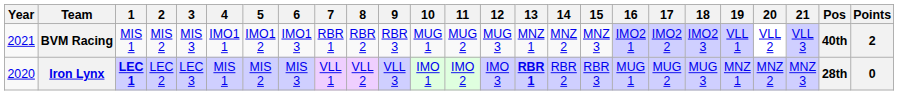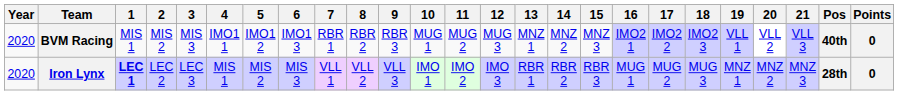 <table class="wikitable" style="text-align:center; font-size:85%">
 <tr>
 <th>Year</th>
 <th>Team</th>
 <th>1</th>
 <th>2</th>
 <th>3</th>
 <th>4</th>
 <th>5</th>
 <th>6</th>
 <th>7</th>
 <th>8</th>
 <th>9</th>
 <th>10</th>
 <th>11</th>
 <th>12</th>
 <th>13</th>
 <th>14</th>
 <th>15</th>
 <th>16</th>
 <th>17</th>
 <th>18</th>
 <th>19</th>
 <th>20</th>
 <th>21</th>
 <th>Pos</th>
 <th>Points</th>
 </tr>
 <tr>
-<td><a href='#'>2021</a></td>
+<td><a href='#'>2020</a></td>
 <th nowrap>BVM Racing</th>
 <td style="background:#;"><a href='#'>MIS<br>1</a></td>
 <td style="background:#;"><a href='#'>MIS<br>2</a></td>
 <td style="background:#;"><a href='#'>MIS<br>3</a></td>
 <td style="background:#;"><a href='#'>IMO1<br>1</a></td>
 <td style="background:#;"><a href='#'>IMO1<br>2</a></td>
 <td style="background:#;"><a href='#'>IMO1<br>3</a></td>
 <td style="background:#;"><a href='#'>RBR<br>1</a></td>
 <td style="background:#;"><a href='#'>RBR<br>2</a></td>
 <td style="background:#;"><a href='#'>RBR<br>3</a></td>
 <td style="background:#;"><a href='#'>MUG<br>1</a></td>
 <td style="background:#;"><a href='#'>MUG<br>2</a></td>
 <td style="background:#;"><a href='#'>MUG<br>3</a></td>
 <td style="background:#;"><a href='#'>MNZ<br>1</a></td>
 <td style="background:#;"><a href='#'>MNZ<br>2</a></td>
 <td style="background:#;"><a href='#'>MNZ<br>3</a></td>
 <td style="background:#CFCFFF;"><a href='#'>IMO2<br>1</a><br></td>
 <td style="background:#CFCFFF;"><a href='#'>IMO2<br>2</a><br></td>
 <td style="background:#CFCFFF;"><a href='#'>IMO2<br>3</a><br></td>
 <td style="background:#CFCFFF;"><a href='#'>VLL<br>1</a><br></td>
 <td style="background:#FFFFFF;"><a href='#'>VLL<br>2</a><br></td>
 <td style="background:#CFCFFF;"><a href='#'>VLL<br>3</a><br></td>
 <th>40th</th>
-<th>2</th>
+<th>0</th>
 </tr>
 <tr>
 <td><a href='#'>2020</a></td>
 <th nowrap><a href='#'>Iron Lynx</a></th>
 <td style="background:#CFCFFF;"><strong><a href='#'>LEC<br>1</a><br></strong></td>
 <td style="background:#CFCFFF;"><a href='#'>LEC<br>2</a><br></td>
 <td style="background:#CFCFFF;"><a href='#'>LEC<br>3</a><br></td>
 <td style="background:#CFCFFF;"><a href='#'>MIS<br>1</a><br></td>
 <td style="background:#CFCFFF;"><a href='#'>MIS<br>2</a><br></td>
 <td style="background:#CFCFFF;"><a href='#'>MIS<br>3</a><br></td>
 <td style="background:#EFCFFF;"><a href='#'>VLL<br>1</a><br></td>
 <td style="background:#EFCFFF;"><a href='#'>VLL<br>2</a><br></td>
 <td style="background:#CFCFFF;"><a href='#'>VLL<br>3</a><br></td>
 <td style="background:#DFFFDF;"><a href='#'>IMO<br>1</a><br></td>
 <td style="background:#DFFFDF;"><a href='#'>IMO<br>2</a><br></td>
 <td style="background:#CFCFFF;"><a href='#'>IMO<br>3</a><br></td>
-<td style="background:#CFCFFF;"><strong><a href='#'>RBR<br>1</a><br></strong></td>
+<td style="background:#CFCFFF;"><a href='#'>RBR<br>1</a><br></td>
 <td style="background:#CFCFFF;"><a href='#'>RBR<br>2</a><br></td>
 <td style="background:#CFCFFF;"><a href='#'>RBR<br>3</a><br></td>
 <td style="background:#CFCFFF;"><a href='#'>MUG<br>1</a><br></td>
 <td style="background:#CFCFFF;"><a href='#'>MUG<br>2</a><br></td>
 <td style="background:#CFCFFF;"><a href='#'>MUG<br>3</a><br></td>
 <td style="background:#CFCFFF;"><a href='#'>MNZ<br>1</a><br></td>
 <td style="background:#CFCFFF;"><a href='#'>MNZ<br>2</a><br></td>
 <td style="background:#CFCFFF;"><a href='#'>MNZ<br>3</a><br></td>
 <th>28th</th>
 <th>0</th>
 </tr>
 </table>
